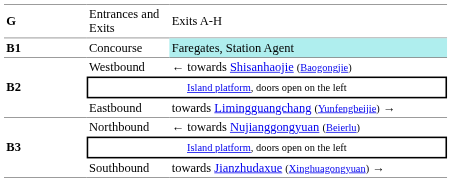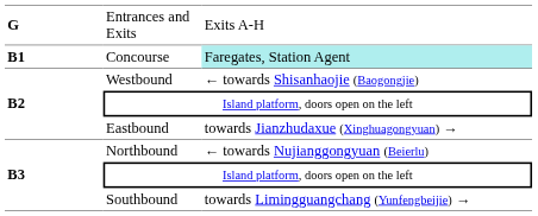 <table cellspacing=0 cellpadding=3>
 <tr>
 <td style="border-top:solid 1px gray;border-bottom:solid 1px gray;" width=100><strong>G</strong></td>
 <td style="border-top:solid 1px gray;border-bottom:solid 1px gray;" width=100>Entrances and Exits</td>
 <td style="border-top:solid 1px gray;border-bottom:solid 1px gray;" width=350>Exits A-H</td>
 </tr>
 <tr>
 <td style="border-bottom:solid 1px gray;"><strong>B1</strong></td>
 <td style="border-bottom:solid 1px gray;">Concourse</td>
 <td style="background: paleturquoise; border-bottom:solid 1px gray;">Faregates, Station Agent</td>
 </tr>
 <tr>
 <td style="border-bottom:solid 1px gray;" rowspan=3><strong>B2</strong></td>
 <td>Westbound</td>
 <td>←  towards <a href='#'>Shisanhaojie</a> <small>(<a href='#'>Baogongjie</a>)</small></td>
 </tr>
 <tr>
 <td style="border-right:solid 2px black;border-left:solid 2px black;border-top:solid 2px black;border-bottom:solid 2px black;text-align:center;" colspan=2><small><a href='#'>Island platform</a>, doors open on the left</small></td>
 </tr>
 <tr>
 <td style="border-bottom:solid 1px gray;">Eastbound</td>
-<td style="border-bottom:solid 1px gray;">  towards <a href='#'>Limingguangchang</a> <small>(<a href='#'>Yunfengbeijie</a>)</small> →</td>
+<td style="border-bottom:solid 1px gray;">  towards <a href='#'>Jianzhudaxue</a> <small>(<a href='#'>Xinghuagongyuan</a>)</small> →</td>
 </tr>
 <tr>
 <td style="border-bottom:solid 1px gray;" rowspan=3><strong>B3</strong></td>
 <td>Northbound</td>
 <td>←  towards <a href='#'>Nujianggongyuan</a> <small>(<a href='#'>Beierlu</a>)</small></td>
 </tr>
 <tr>
 <td style="border-right:solid 2px black;border-left:solid 2px black;border-top:solid 2px black;border-bottom:solid 2px black;text-align:center;" colspan=2><small><a href='#'>Island platform</a>, doors open on the left</small></td>
 </tr>
 <tr>
 <td style="border-bottom:solid 1px gray;">Southbound</td>
-<td style="border-bottom:solid 1px gray;">  towards <a href='#'>Jianzhudaxue</a> <small>(<a href='#'>Xinghuagongyuan</a>)</small> →</td>
+<td style="border-bottom:solid 1px gray;">  towards <a href='#'>Limingguangchang</a> <small>(<a href='#'>Yunfengbeijie</a>)</small> →</td>
 </tr>
 </table>
